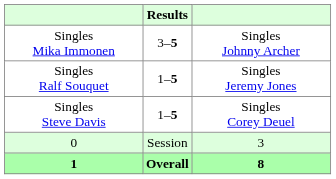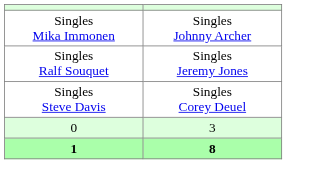 <table border="1" cellpadding="3" style="border-collapse: collapse;">
 <tr bgcolor="#ddffdd">
 <th width="160"></th>
-<th>Results</th>
 <th width="160"></th>
 </tr>
 <tr>
 <td align="center">Singles<br><a href='#'>Mika Immonen</a></td>
-<td align="center">3–<strong>5</strong></td>
 <td align="center">Singles<br><a href='#'>Johnny Archer</a></td>
 </tr>
 <tr>
 <td align="center">Singles<br><a href='#'>Ralf Souquet</a></td>
-<td align="center">1–<strong>5</strong></td>
 <td align="center">Singles<br><a href='#'>Jeremy Jones</a></td>
 </tr>
 <tr>
 <td align="center">Singles<br><a href='#'>Steve Davis</a></td>
-<td align="center">1–<strong>5</strong></td>
 <td align="center">Singles<br><a href='#'>Corey Deuel</a></td>
 </tr>
 <tr bgcolor="#ddffdd">
 <td align="center">0</td>
-<td align="center">Session</td>
 <td align="center">3</td>
 </tr>
 <tr bgcolor="#aaffaa">
 <th align="center">1</th>
-<th align="center">Overall</th>
 <th align="center">8</th>
 </tr>
 </table>
